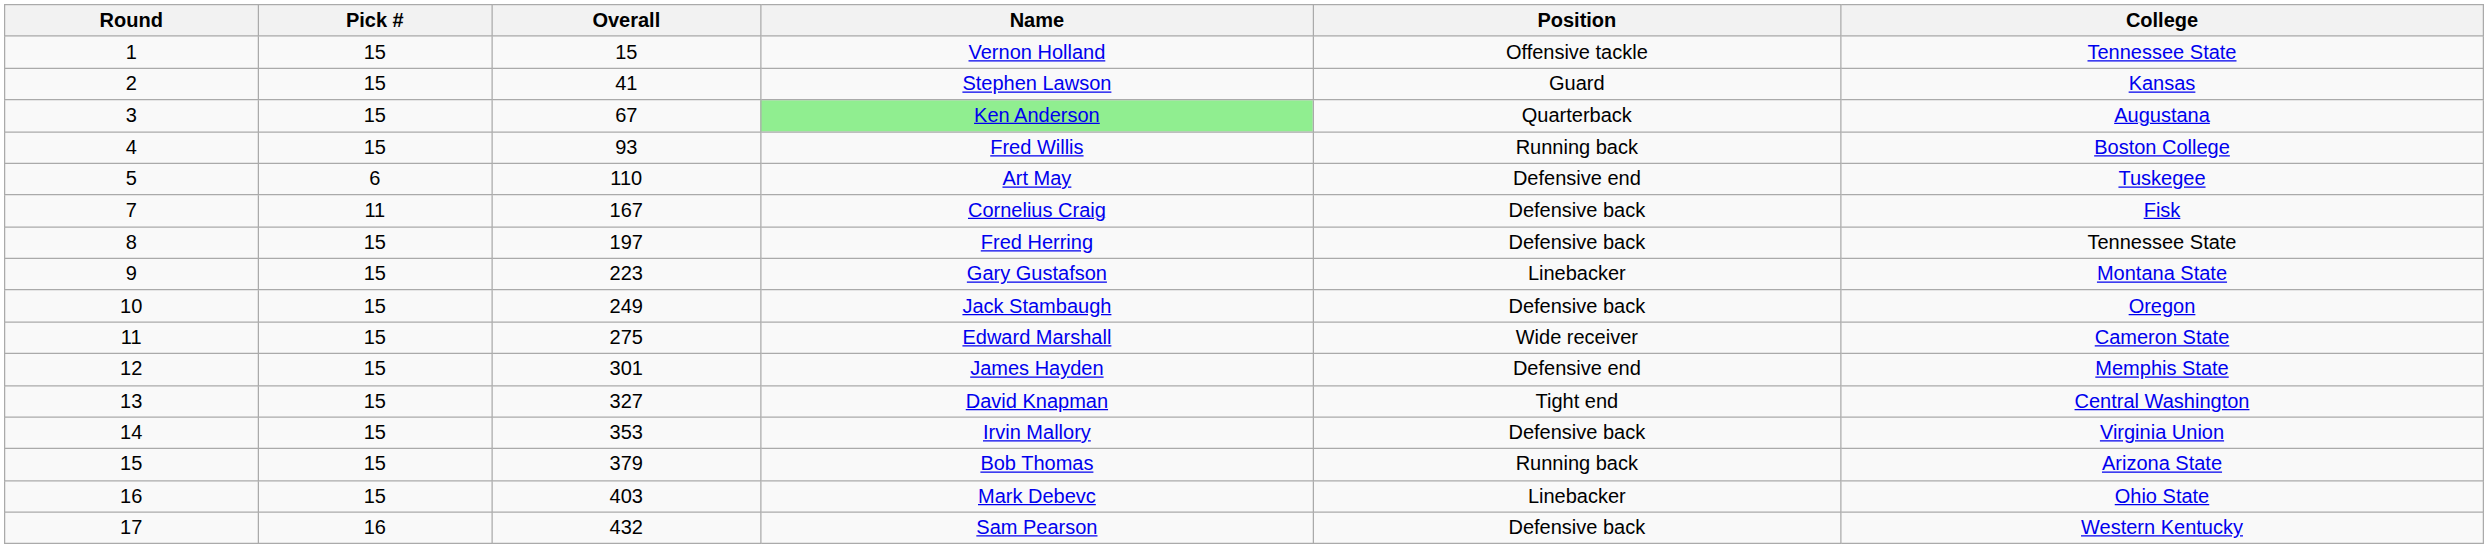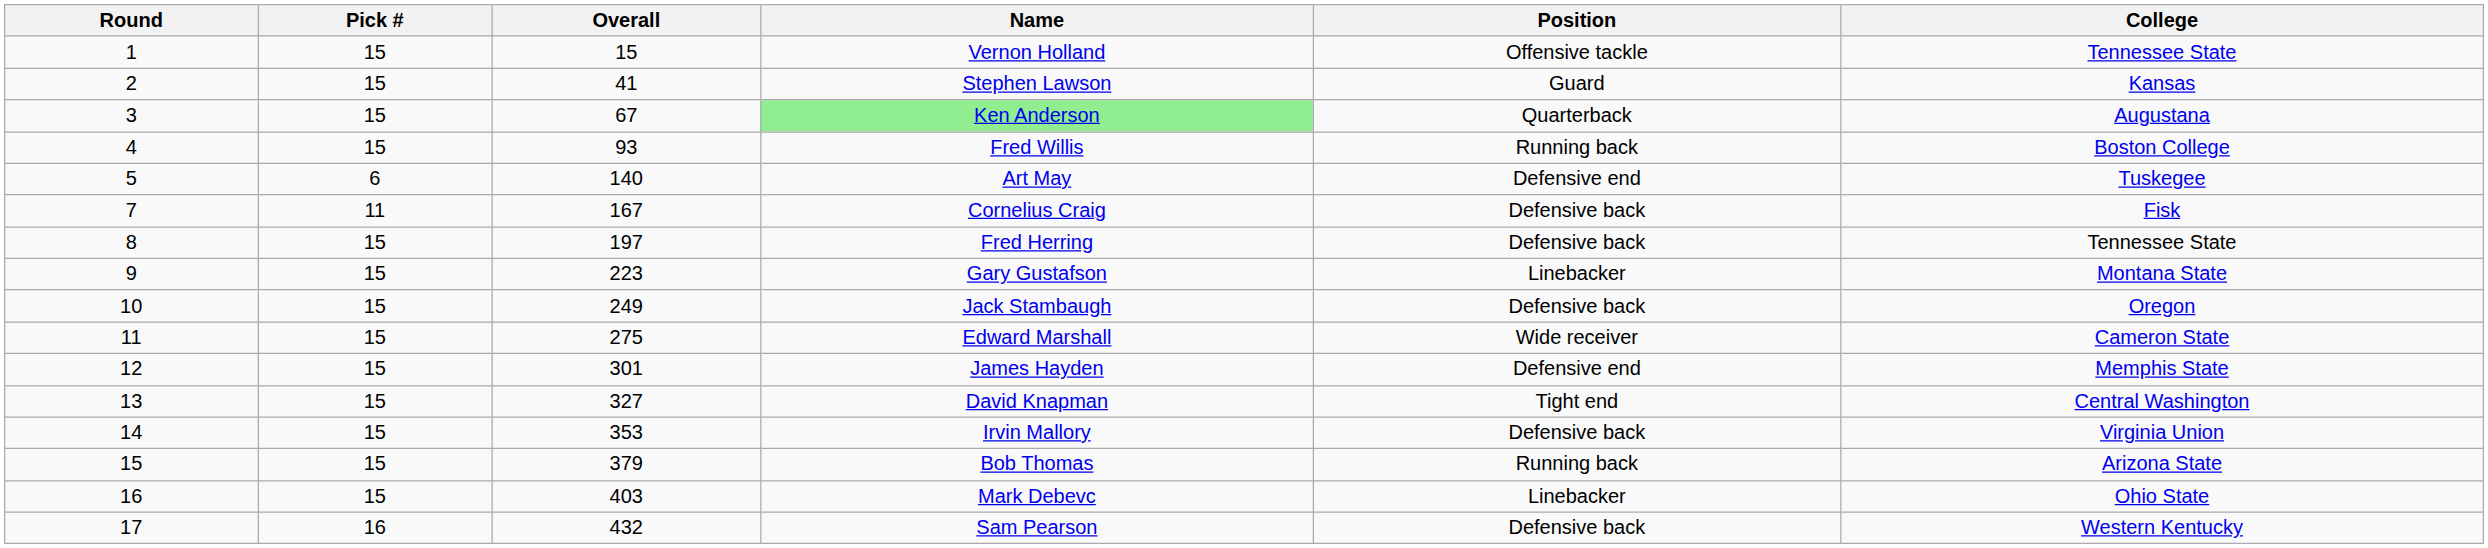 <table class="wikitable sortable sortable" style="width: 100%; text-align:center">
 <tr>
 <th>Round</th>
 <th>Pick #</th>
 <th>Overall</th>
 <th>Name</th>
 <th>Position</th>
 <th>College</th>
 </tr>
 <tr>
 <td>1</td>
 <td>15</td>
 <td>15</td>
 <td><a href='#'>Vernon Holland</a></td>
 <td>Offensive tackle</td>
 <td><a href='#'>Tennessee State</a></td>
 </tr>
 <tr>
 <td>2</td>
 <td>15</td>
 <td>41</td>
 <td><a href='#'>Stephen Lawson</a></td>
 <td>Guard</td>
 <td><a href='#'>Kansas</a></td>
 </tr>
 <tr>
 <td>3</td>
 <td>15</td>
 <td>67</td>
 <td bgcolor=lightgreen><a href='#'>Ken Anderson</a></td>
 <td>Quarterback</td>
 <td><a href='#'>Augustana</a></td>
 </tr>
 <tr>
 <td>4</td>
 <td>15</td>
 <td>93</td>
 <td><a href='#'>Fred Willis</a></td>
 <td>Running back</td>
 <td><a href='#'>Boston College</a></td>
 </tr>
 <tr>
 <td>5</td>
 <td>6</td>
-<td>110</td>
+<td>140</td>
 <td><a href='#'>Art May</a></td>
 <td>Defensive end</td>
 <td><a href='#'>Tuskegee</a></td>
 </tr>
 <tr>
 <td>7</td>
 <td>11</td>
 <td>167</td>
 <td><a href='#'>Cornelius Craig</a></td>
 <td>Defensive back</td>
 <td><a href='#'>Fisk</a></td>
 </tr>
 <tr>
 <td>8</td>
 <td>15</td>
 <td>197</td>
 <td><a href='#'>Fred Herring</a></td>
 <td>Defensive back</td>
 <td>Tennessee State</td>
 </tr>
 <tr>
 <td>9</td>
 <td>15</td>
 <td>223</td>
 <td><a href='#'>Gary Gustafson</a></td>
 <td>Linebacker</td>
 <td><a href='#'>Montana State</a></td>
 </tr>
 <tr>
 <td>10</td>
 <td>15</td>
 <td>249</td>
 <td><a href='#'>Jack Stambaugh</a></td>
 <td>Defensive back</td>
 <td><a href='#'>Oregon</a></td>
 </tr>
 <tr>
 <td>11</td>
 <td>15</td>
 <td>275</td>
 <td><a href='#'>Edward Marshall</a></td>
 <td>Wide receiver</td>
 <td><a href='#'>Cameron State</a></td>
 </tr>
 <tr>
 <td>12</td>
 <td>15</td>
 <td>301</td>
 <td><a href='#'>James Hayden</a></td>
 <td>Defensive end</td>
 <td><a href='#'>Memphis State</a></td>
 </tr>
 <tr>
 <td>13</td>
 <td>15</td>
 <td>327</td>
 <td><a href='#'>David Knapman</a></td>
 <td>Tight end</td>
 <td><a href='#'>Central Washington</a></td>
 </tr>
 <tr>
 <td>14</td>
 <td>15</td>
 <td>353</td>
 <td><a href='#'>Irvin Mallory</a></td>
 <td>Defensive back</td>
 <td><a href='#'>Virginia Union</a></td>
 </tr>
 <tr>
 <td>15</td>
 <td>15</td>
 <td>379</td>
 <td><a href='#'>Bob Thomas</a></td>
 <td>Running back</td>
 <td><a href='#'>Arizona State</a></td>
 </tr>
 <tr>
 <td>16</td>
 <td>15</td>
 <td>403</td>
 <td><a href='#'>Mark Debevc</a></td>
 <td>Linebacker</td>
 <td><a href='#'>Ohio State</a></td>
 </tr>
 <tr>
 <td>17</td>
 <td>16</td>
 <td>432</td>
 <td><a href='#'>Sam Pearson</a></td>
 <td>Defensive back</td>
 <td><a href='#'>Western Kentucky</a></td>
 </tr>
 </table>
